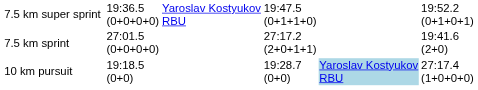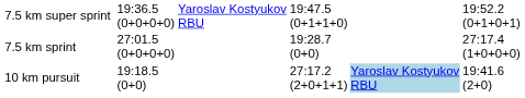 <table>
 <tr>
 <td>7.5 km super sprint</td>
 <td></td>
 <td>19:36.5<br>(0+0+0+0)</td>
 <td><a href='#'>Yaroslav Kostyukov</a><br><a href='#'>RBU</a></td>
 <td>19:47.5<br>(0+1+1+0)</td>
 <td></td>
 <td>19:52.2<br>(0+1+0+1)</td>
 </tr>
 <tr>
 <td>7.5 km sprint</td>
 <td></td>
 <td>27:01.5<br>(0+0+0+0)</td>
 <td></td>
-<td>27:17.2<br>(2+0+1+1)</td>
+<td>19:28.7<br>(0+0)</td>
 <td></td>
-<td>19:41.6<br>(2+0)</td>
+<td>27:17.4<br>(1+0+0+0)</td>
 </tr>
 <tr>
 <td>10 km pursuit</td>
 <td></td>
 <td>19:18.5<br>(0+0)</td>
 <td></td>
-<td>19:28.7<br>(0+0)</td>
+<td>27:17.2<br>(2+0+1+1)</td>
 <td style="background: lightblue;"><a href='#'>Yaroslav Kostyukov</a><br><a href='#'>RBU</a></td>
-<td>27:17.4<br>(1+0+0+0)</td>
+<td>19:41.6<br>(2+0)</td>
 </tr>
 </table>
